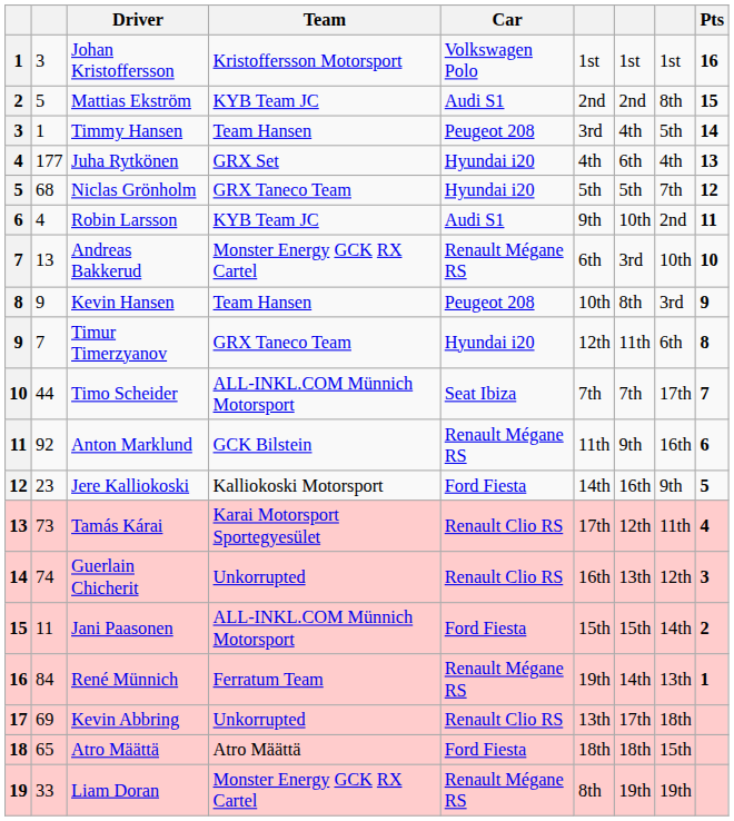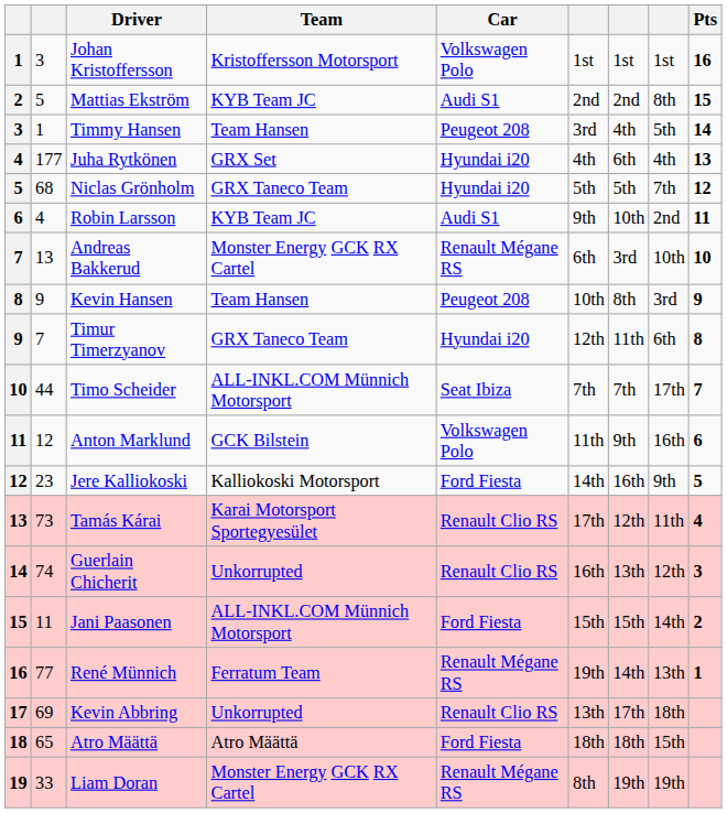 <table class="wikitable" style="font-size:95%">
 <tr>
 <th></th>
 <th></th>
 <th>Driver</th>
 <th>Team</th>
 <th>Car</th>
 <th></th>
 <th></th>
 <th></th>
 <th>Pts</th>
 </tr>
 <tr>
 <th>1</th>
 <td>3</td>
 <td> <a href='#'>Johan Kristoffersson</a></td>
 <td><a href='#'>Kristoffersson Motorsport</a></td>
 <td><a href='#'>Volkswagen Polo</a></td>
 <td>1st</td>
 <td>1st</td>
 <td>1st</td>
 <td><strong>16</strong></td>
 </tr>
 <tr>
 <th>2</th>
 <td>5</td>
 <td> <a href='#'>Mattias Ekström</a></td>
 <td><a href='#'>KYB Team JC</a></td>
 <td><a href='#'>Audi S1</a></td>
 <td>2nd</td>
 <td>2nd</td>
 <td>8th</td>
 <td><strong>15</strong></td>
 </tr>
 <tr>
 <th>3</th>
 <td>1</td>
 <td> <a href='#'>Timmy Hansen</a></td>
 <td><a href='#'>Team Hansen</a></td>
 <td><a href='#'>Peugeot 208</a></td>
 <td>3rd</td>
 <td>4th</td>
 <td>5th</td>
 <td><strong>14</strong></td>
 </tr>
 <tr>
 <th>4</th>
 <td>177</td>
 <td> <a href='#'>Juha Rytkönen</a></td>
 <td><a href='#'>GRX Set</a></td>
 <td><a href='#'>Hyundai i20</a></td>
 <td>4th</td>
 <td>6th</td>
 <td>4th</td>
 <td><strong>13</strong></td>
 </tr>
 <tr>
 <th>5</th>
 <td>68</td>
 <td> <a href='#'>Niclas Grönholm</a></td>
 <td><a href='#'>GRX Taneco Team</a></td>
 <td><a href='#'>Hyundai i20</a></td>
 <td>5th</td>
 <td>5th</td>
 <td>7th</td>
 <td><strong>12</strong></td>
 </tr>
 <tr>
 <th>6</th>
 <td>4</td>
 <td> <a href='#'>Robin Larsson</a></td>
 <td><a href='#'>KYB Team JC</a></td>
 <td><a href='#'>Audi S1</a></td>
 <td>9th</td>
 <td>10th</td>
 <td>2nd</td>
 <td><strong>11</strong></td>
 </tr>
 <tr>
 <th>7</th>
 <td>13</td>
 <td> <a href='#'>Andreas Bakkerud</a></td>
 <td><a href='#'>Monster Energy</a> <a href='#'>GCK</a> <a href='#'>RX Cartel</a></td>
 <td><a href='#'>Renault Mégane RS</a></td>
 <td>6th</td>
 <td>3rd</td>
 <td>10th</td>
 <td><strong>10</strong></td>
 </tr>
 <tr>
 <th>8</th>
 <td>9</td>
 <td> <a href='#'>Kevin Hansen</a></td>
 <td><a href='#'>Team Hansen</a></td>
 <td><a href='#'>Peugeot 208</a></td>
 <td>10th</td>
 <td>8th</td>
 <td>3rd</td>
 <td><strong>9</strong></td>
 </tr>
 <tr>
 <th>9</th>
 <td>7</td>
 <td> <a href='#'>Timur Timerzyanov</a></td>
 <td><a href='#'>GRX Taneco Team</a></td>
 <td><a href='#'>Hyundai i20</a></td>
 <td>12th</td>
 <td>11th</td>
 <td>6th</td>
 <td><strong>8</strong></td>
 </tr>
 <tr>
 <th>10</th>
 <td>44</td>
 <td> <a href='#'>Timo Scheider</a></td>
 <td><a href='#'>ALL-INKL.COM Münnich Motorsport</a></td>
 <td><a href='#'>Seat Ibiza</a></td>
 <td>7th</td>
 <td>7th</td>
 <td>17th</td>
 <td><strong>7</strong></td>
 </tr>
 <tr>
 <th>11</th>
-<td>92</td>
+<td>12</td>
 <td> <a href='#'>Anton Marklund</a></td>
 <td><a href='#'>GCK Bilstein</a></td>
-<td><a href='#'>Renault Mégane RS</a></td>
+<td><a href='#'>Volkswagen Polo</a></td>
 <td>11th</td>
 <td>9th</td>
 <td>16th</td>
 <td><strong>6</strong></td>
 </tr>
 <tr>
 <th>12</th>
 <td>23</td>
 <td> <a href='#'>Jere Kalliokoski</a></td>
 <td>Kalliokoski Motorsport</td>
 <td><a href='#'>Ford Fiesta</a></td>
 <td>14th</td>
 <td>16th</td>
 <td>9th</td>
 <td><strong>5</strong></td>
 </tr>
 <tr>
 <th style="background:#ffcccc;">13</th>
 <td style="background:#ffcccc;">73</td>
 <td style="background:#ffcccc;"> <a href='#'>Tamás Kárai</a></td>
 <td style="background:#ffcccc;"><a href='#'>Karai Motorsport Sportegyesület</a></td>
 <td style="background:#ffcccc;"><a href='#'>Renault Clio RS</a></td>
 <td style="background:#ffcccc;">17th</td>
 <td style="background:#ffcccc;">12th</td>
 <td style="background:#ffcccc;">11th</td>
 <td style="background:#ffcccc;"><strong>4</strong></td>
 </tr>
 <tr>
 <th style="background:#ffcccc;">14</th>
 <td style="background:#ffcccc;">74</td>
 <td style="background:#ffcccc;"> <a href='#'>Guerlain Chicherit</a></td>
 <td style="background:#ffcccc;"><a href='#'>Unkorrupted</a></td>
 <td style="background:#ffcccc;"><a href='#'>Renault Clio RS</a></td>
 <td style="background:#ffcccc;">16th</td>
 <td style="background:#ffcccc;">13th</td>
 <td style="background:#ffcccc;">12th</td>
 <td style="background:#ffcccc;"><strong>3</strong></td>
 </tr>
 <tr>
 <th style="background:#ffcccc;">15</th>
 <td style="background:#ffcccc;">11</td>
 <td style="background:#ffcccc;"> <a href='#'>Jani Paasonen</a></td>
 <td style="background:#ffcccc;"><a href='#'>ALL-INKL.COM Münnich Motorsport</a></td>
 <td style="background:#ffcccc;"><a href='#'>Ford Fiesta</a></td>
 <td style="background:#ffcccc;">15th</td>
 <td style="background:#ffcccc;">15th</td>
 <td style="background:#ffcccc;">14th</td>
 <td style="background:#ffcccc;"><strong>2</strong></td>
 </tr>
 <tr>
 <th style="background:#ffcccc;">16</th>
-<td style="background:#ffcccc;">84</td>
+<td style="background:#ffcccc;">77</td>
 <td style="background:#ffcccc;"> <a href='#'>René Münnich</a></td>
 <td style="background:#ffcccc;"><a href='#'>Ferratum Team</a></td>
 <td style="background:#ffcccc;"><a href='#'>Renault Mégane RS</a></td>
 <td style="background:#ffcccc;">19th</td>
 <td style="background:#ffcccc;">14th</td>
 <td style="background:#ffcccc;">13th</td>
 <td style="background:#ffcccc;"><strong>1</strong></td>
 </tr>
 <tr>
 <th style="background:#ffcccc;">17</th>
 <td style="background:#ffcccc;">69</td>
 <td style="background:#ffcccc;"> <a href='#'>Kevin Abbring</a></td>
 <td style="background:#ffcccc;"><a href='#'>Unkorrupted</a></td>
 <td style="background:#ffcccc;"><a href='#'>Renault Clio RS</a></td>
 <td style="background:#ffcccc;">13th</td>
 <td style="background:#ffcccc;">17th</td>
 <td style="background:#ffcccc;">18th</td>
 <td style="background:#ffcccc;"></td>
 </tr>
 <tr>
 <th style="background:#ffcccc;">18</th>
 <td style="background:#ffcccc;">65</td>
 <td style="background:#ffcccc;"> <a href='#'>Atro Määttä</a></td>
 <td style="background:#ffcccc;">Atro Määttä</td>
 <td style="background:#ffcccc;"><a href='#'>Ford Fiesta</a></td>
 <td style="background:#ffcccc;">18th</td>
 <td style="background:#ffcccc;">18th</td>
 <td style="background:#ffcccc;">15th</td>
 <td style="background:#ffcccc;"></td>
 </tr>
 <tr>
 <th style="background:#ffcccc;">19</th>
 <td style="background:#ffcccc;">33</td>
 <td style="background:#ffcccc;"> <a href='#'>Liam Doran</a></td>
 <td style="background:#ffcccc;"><a href='#'>Monster Energy</a> <a href='#'>GCK</a> <a href='#'>RX Cartel</a></td>
 <td style="background:#ffcccc;"><a href='#'>Renault Mégane RS</a></td>
 <td style="background:#ffcccc;">8th</td>
 <td style="background:#ffcccc;">19th</td>
 <td style="background:#ffcccc;">19th</td>
 <td style="background:#ffcccc;"></td>
 </tr>
 </table>
